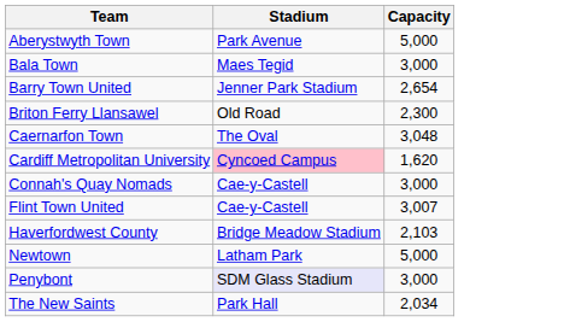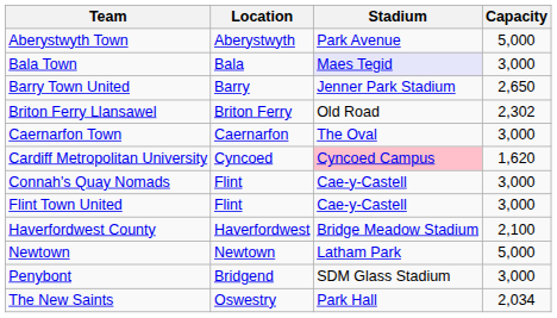 <table class="wikitable sortable">
 <tr>
 <th>Team</th>
+<th>Location</th>
 <th>Stadium</th>
 <th>Capacity</th>
 </tr>
 <tr>
 <td><a href='#'>Aberystwyth Town</a></td>
+<td><a href='#'>Aberystwyth</a></td>
 <td><a href='#'>Park Avenue</a></td>
 <td align="center">5,000</td>
 </tr>
 <tr>
 <td><a href='#'>Bala Town</a></td>
-<td><a href='#'>Maes Tegid</a></td>
+<td><a href='#'>Bala</a></td>
+<td style="background: lavender;"><a href='#'>Maes Tegid</a></td>
 <td align="center">3,000</td>
 </tr>
 <tr>
 <td><a href='#'>Barry Town United</a></td>
+<td><a href='#'>Barry</a></td>
 <td><a href='#'>Jenner Park Stadium</a></td>
-<td align="center">2,654</td>
+<td align="center">2,650</td>
 </tr>
 <tr>
 <td><a href='#'>Briton Ferry Llansawel</a></td>
+<td><a href='#'>Briton Ferry</a></td>
 <td>Old Road</td>
-<td align="center">2,300</td>
+<td align="center">2,302</td>
 </tr>
 <tr>
 <td><a href='#'>Caernarfon Town</a></td>
+<td><a href='#'>Caernarfon</a></td>
 <td><a href='#'>The Oval</a></td>
-<td align="center">3,048</td>
+<td align="center">3,000</td>
 </tr>
 <tr>
 <td><a href='#'>Cardiff Metropolitan University</a></td>
+<td><a href='#'>Cyncoed</a></td>
 <td style="background: pink;"><a href='#'>Cyncoed Campus</a></td>
 <td align="center">1,620</td>
 </tr>
 <tr>
 <td><a href='#'>Connah's Quay Nomads</a></td>
+<td><a href='#'>Flint</a></td>
 <td><a href='#'>Cae-y-Castell</a></td>
 <td align="center">3,000</td>
 </tr>
 <tr>
 <td><a href='#'>Flint Town United</a></td>
+<td><a href='#'>Flint</a></td>
 <td><a href='#'>Cae-y-Castell</a></td>
-<td align="center">3,007</td>
+<td align="center">3,000</td>
 </tr>
 <tr>
 <td><a href='#'>Haverfordwest County</a></td>
+<td><a href='#'>Haverfordwest</a></td>
 <td><a href='#'>Bridge Meadow Stadium</a></td>
-<td align="center">2,103</td>
+<td align="center">2,100</td>
 </tr>
 <tr>
+<td><a href='#'>Newtown</a></td>
 <td><a href='#'>Newtown</a></td>
 <td><a href='#'>Latham Park</a></td>
 <td align="center">5,000</td>
 </tr>
 <tr>
 <td><a href='#'>Penybont</a></td>
-<td style="background: lavender;">SDM Glass Stadium</td>
+<td><a href='#'>Bridgend</a></td>
+<td>SDM Glass Stadium</td>
 <td align="center">3,000</td>
 </tr>
 <tr>
 <td><a href='#'>The New Saints</a></td>
+<td> <a href='#'>Oswestry</a></td>
 <td><a href='#'>Park Hall</a></td>
 <td align="center">2,034</td>
 </tr>
 </table>
